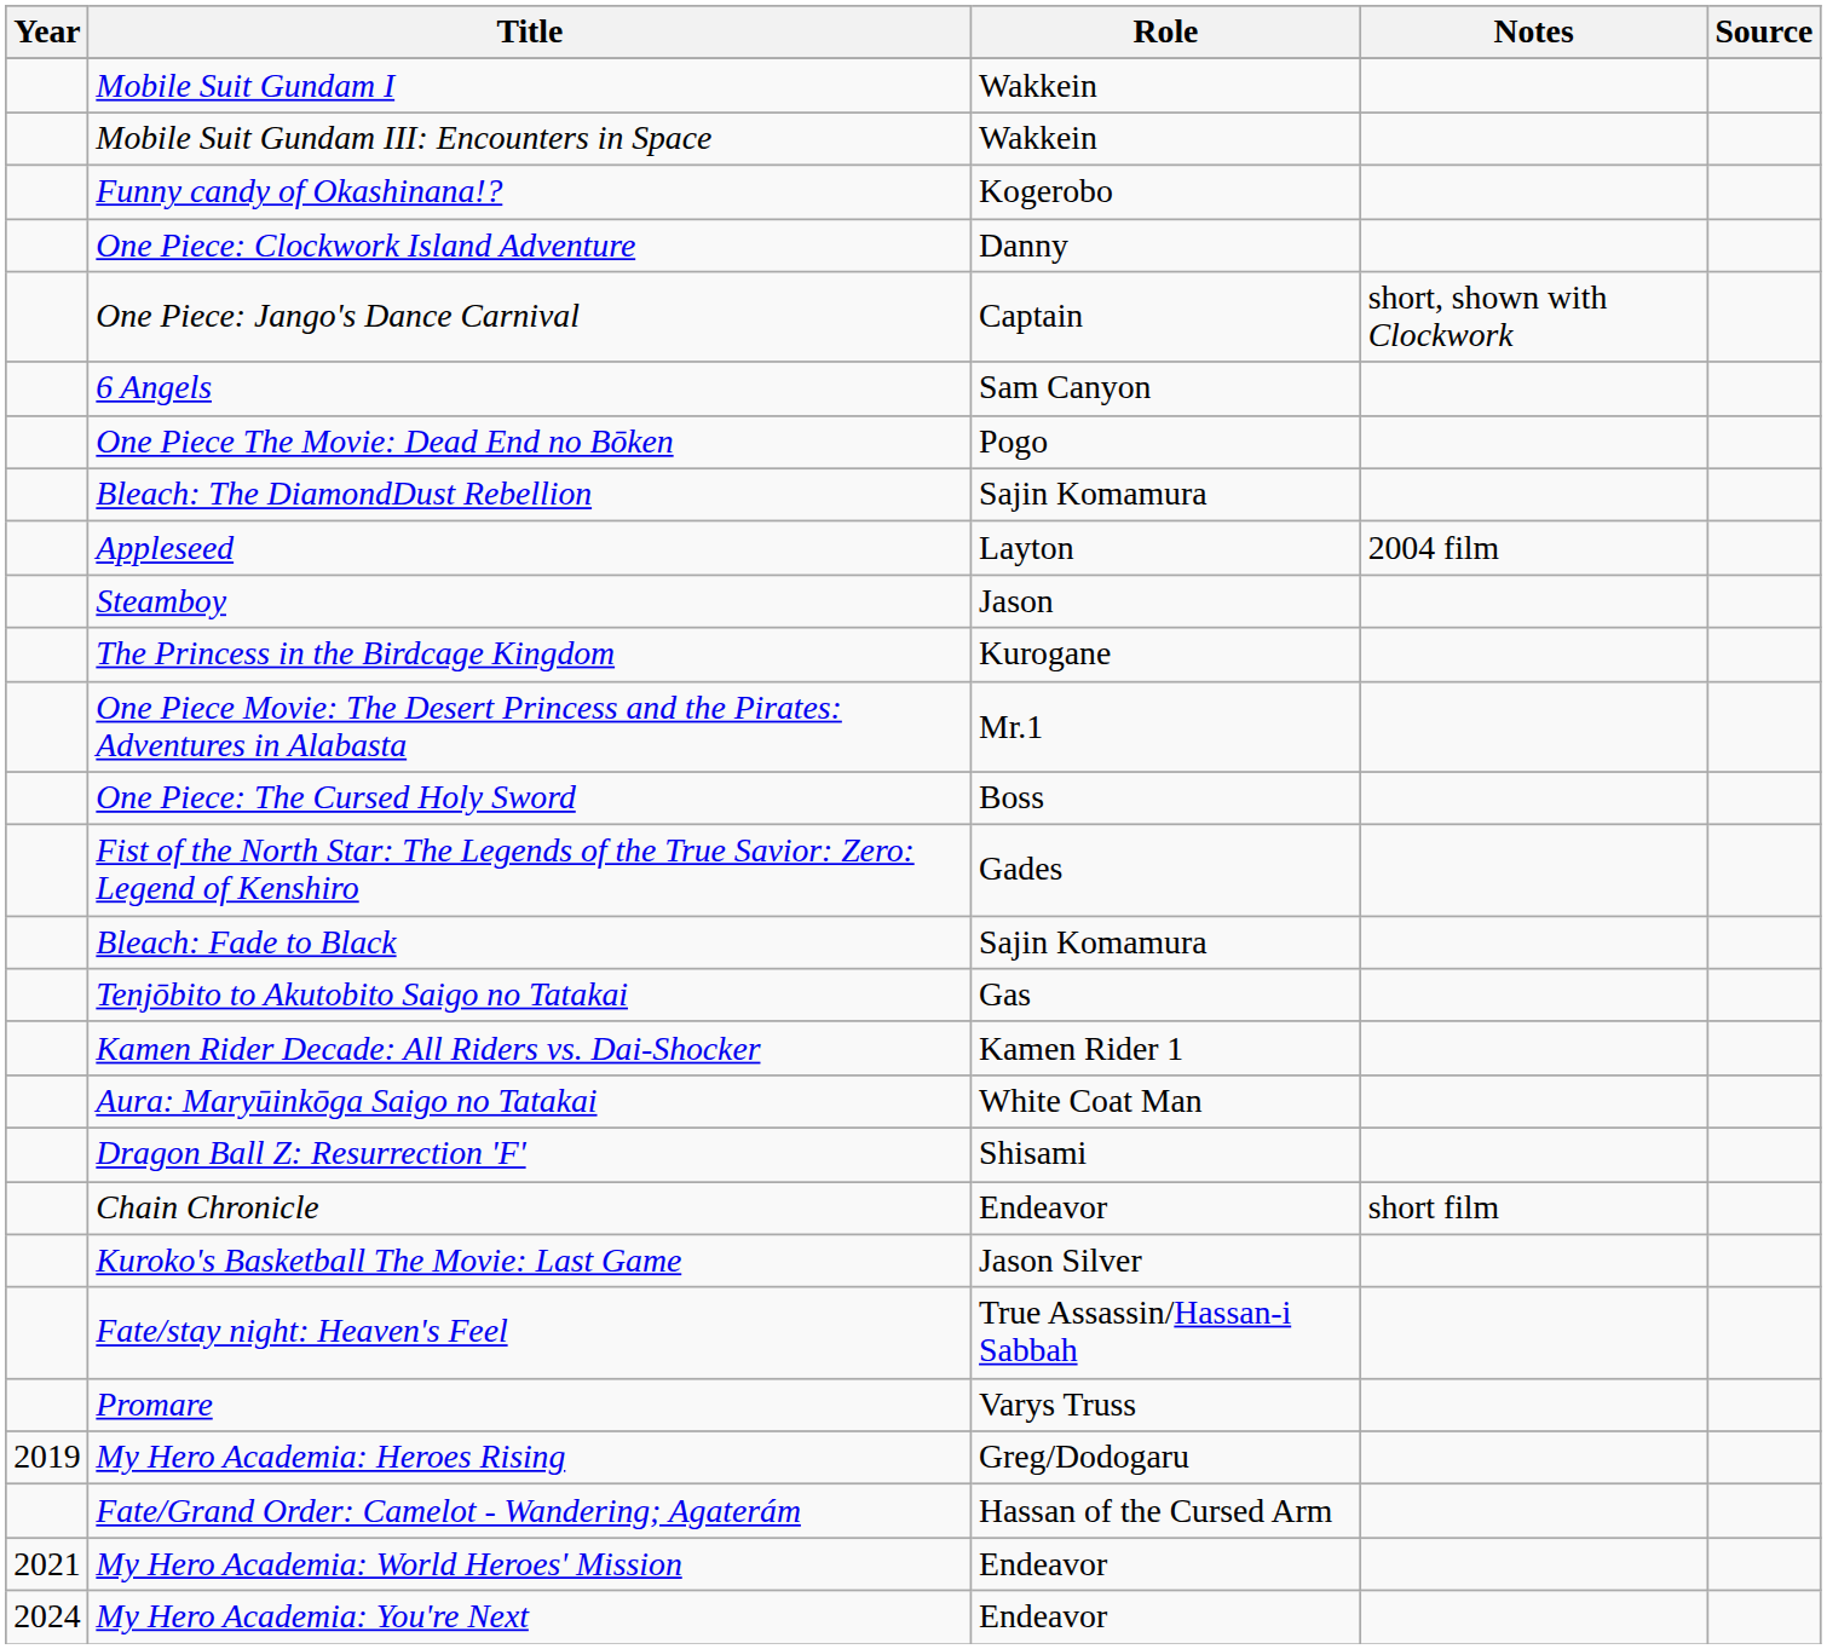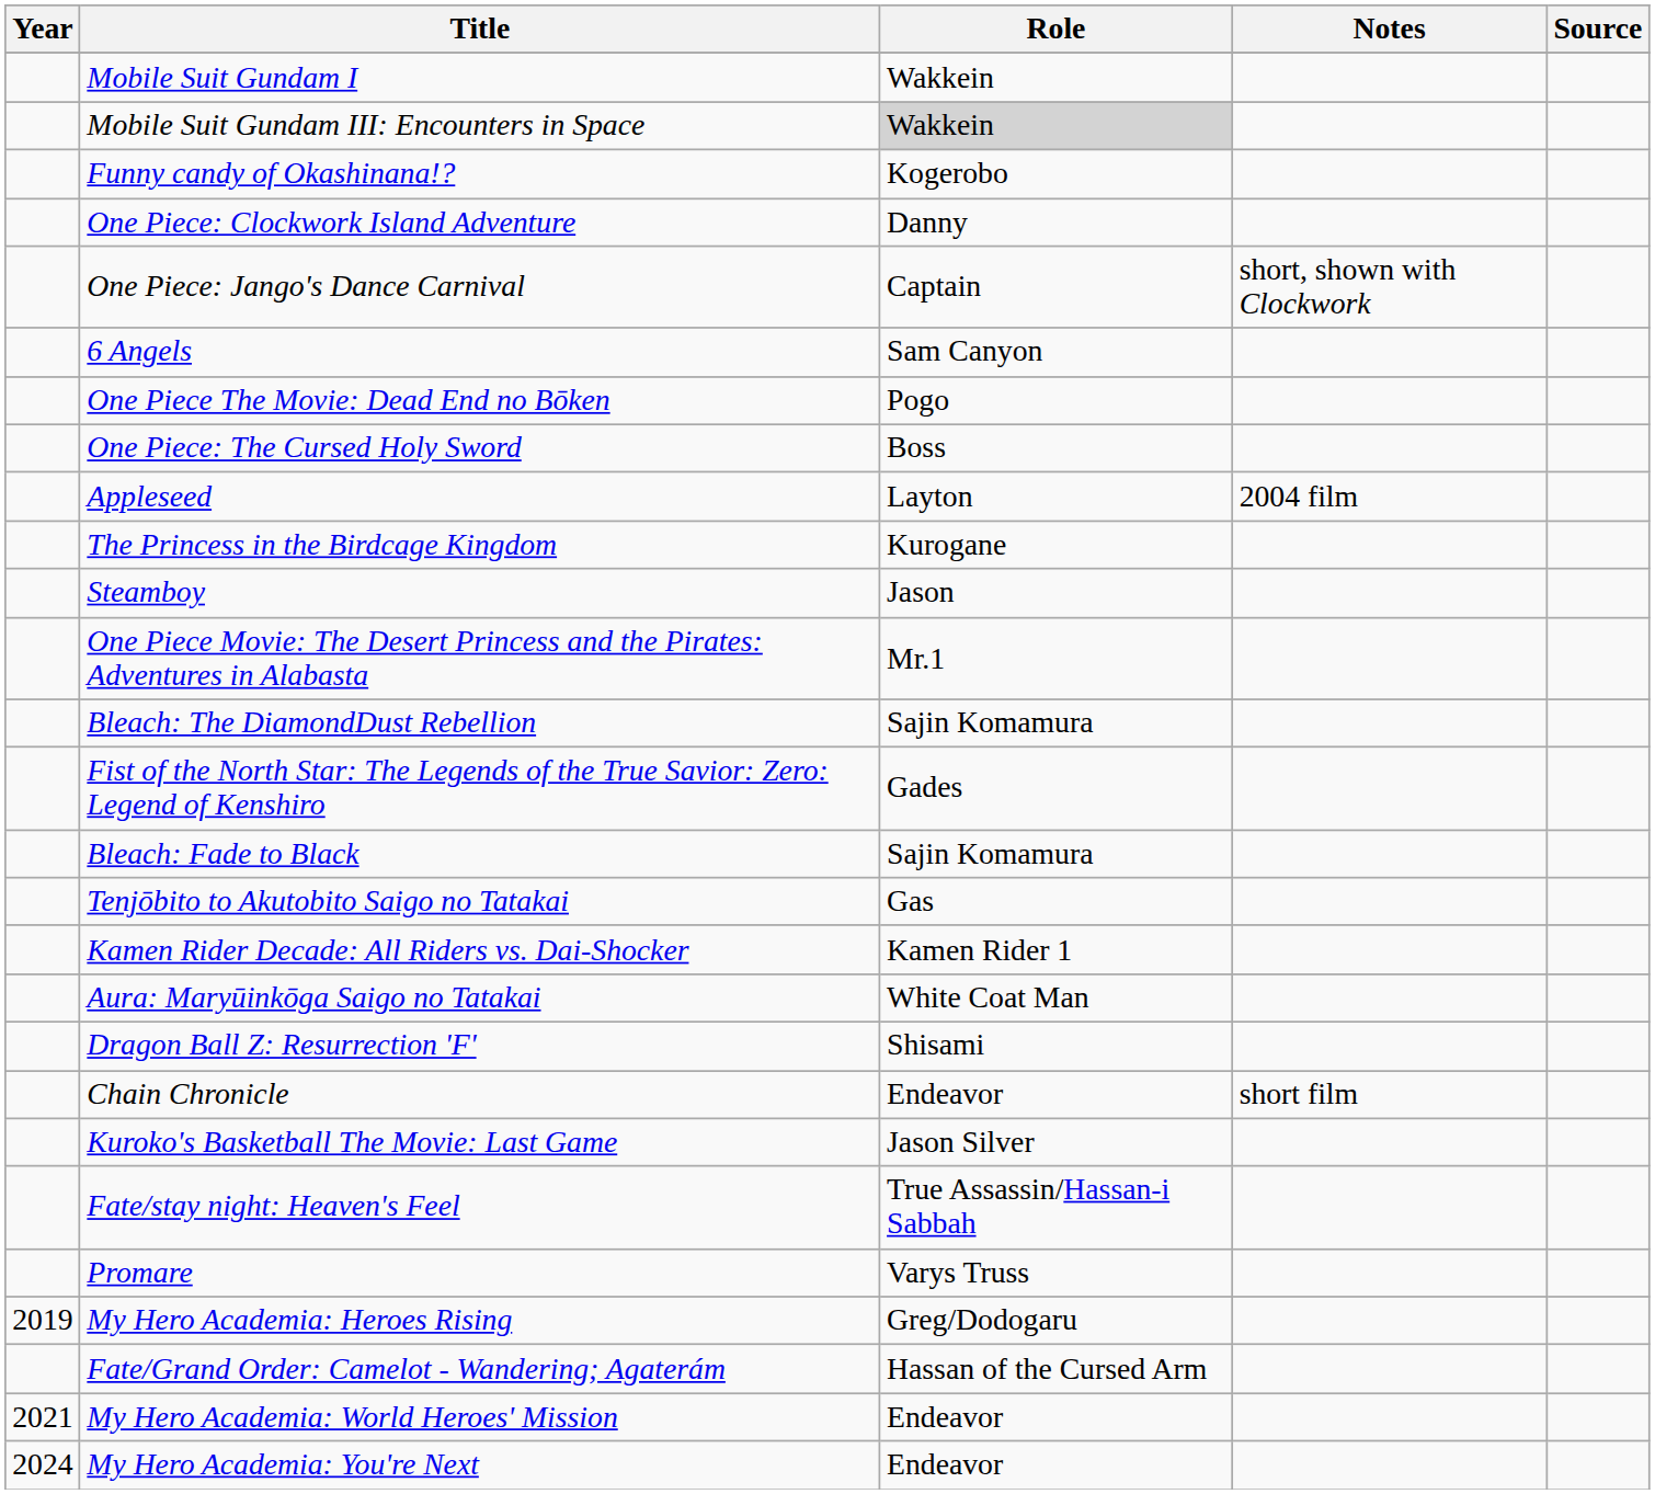 <table class="wikitable sortable plainrowheaders">
 <tr>
 <th>Year</th>
 <th>Title</th>
 <th>Role</th>
 <th class="unsortable">Notes</th>
 <th class="unsortable">Source</th>
 </tr>
 <tr>
 </tr>
 <tr>
 <td></td>
 <td><em><a href='#'>Mobile Suit Gundam I</a></em></td>
 <td>Wakkein</td>
 <td></td>
 <td></td>
 </tr>
 <tr>
 <td></td>
 <td><em>Mobile Suit Gundam III: Encounters in Space</em></td>
-<td>Wakkein</td>
+<td style="background: lightgrey;">Wakkein</td>
 <td></td>
 <td></td>
 </tr>
 <tr>
 <td></td>
 <td><em><a href='#'>Funny candy of Okashinana!?</a></em></td>
 <td>Kogerobo</td>
 <td></td>
 <td></td>
 </tr>
 <tr>
 <td></td>
 <td><em><a href='#'>One Piece: Clockwork Island Adventure</a></em></td>
 <td>Danny</td>
 <td></td>
 <td></td>
 </tr>
 <tr>
 <td></td>
 <td><em>One Piece: Jango's Dance Carnival</em></td>
 <td>Captain</td>
 <td>short, shown with <em>Clockwork</em></td>
 <td></td>
 </tr>
 <tr>
 <td></td>
 <td><em><a href='#'>6 Angels</a></em></td>
 <td>Sam Canyon</td>
 <td></td>
 <td></td>
 </tr>
 <tr>
 <td></td>
 <td><em><a href='#'>One Piece The Movie: Dead End no Bōken</a></em></td>
 <td>Pogo</td>
 <td></td>
 <td></td>
 </tr>
 <tr>
 <td></td>
-<td><em><a href='#'>Bleach: The DiamondDust Rebellion</a></em></td>
-<td>Sajin Komamura</td>
+<td><em><a href='#'>One Piece: The Cursed Holy Sword</a></em></td>
+<td>Boss</td>
 <td></td>
 <td></td>
 </tr>
 <tr>
 <td></td>
 <td><em><a href='#'>Appleseed</a></em></td>
 <td>Layton</td>
 <td>2004 film</td>
 <td></td>
 </tr>
 <tr>
 <td></td>
-<td><em><a href='#'>Steamboy</a></em></td>
-<td>Jason</td>
+<td><em><a href='#'>The Princess in the Birdcage Kingdom</a></em></td>
+<td>Kurogane</td>
 <td></td>
 <td></td>
 </tr>
 <tr>
 <td></td>
-<td><em><a href='#'>The Princess in the Birdcage Kingdom</a></em></td>
-<td>Kurogane</td>
+<td><em><a href='#'>Steamboy</a></em></td>
+<td>Jason</td>
 <td></td>
 <td></td>
 </tr>
 <tr>
 <td></td>
 <td><em><a href='#'>One Piece Movie: The Desert Princess and the Pirates: Adventures in Alabasta</a></em></td>
 <td>Mr.1</td>
 <td></td>
 <td></td>
 </tr>
 <tr>
 <td></td>
-<td><em><a href='#'>One Piece: The Cursed Holy Sword</a></em></td>
-<td>Boss</td>
+<td><em><a href='#'>Bleach: The DiamondDust Rebellion</a></em></td>
+<td>Sajin Komamura</td>
 <td></td>
 <td></td>
 </tr>
 <tr>
 <td></td>
 <td><em><a href='#'>Fist of the North Star: The Legends of the True Savior: Zero: Legend of Kenshiro</a></em></td>
 <td>Gades</td>
 <td></td>
 <td></td>
 </tr>
 <tr>
 <td></td>
 <td><em><a href='#'>Bleach: Fade to Black</a></em></td>
 <td>Sajin Komamura</td>
 <td></td>
 <td></td>
 </tr>
 <tr>
 <td></td>
 <td><em><a href='#'>Tenjōbito to Akutobito Saigo no Tatakai</a></em></td>
 <td>Gas</td>
 <td></td>
 <td></td>
 </tr>
 <tr>
 <td></td>
 <td><em><a href='#'>Kamen Rider Decade: All Riders vs. Dai-Shocker</a></em></td>
 <td>Kamen Rider 1</td>
 <td></td>
 <td></td>
 </tr>
 <tr>
 <td></td>
 <td><em><a href='#'>Aura: Maryūinkōga Saigo no Tatakai</a></em></td>
 <td>White Coat Man</td>
 <td></td>
 <td></td>
 </tr>
 <tr>
 <td></td>
 <td><em><a href='#'>Dragon Ball Z: Resurrection 'F'</a></em></td>
 <td>Shisami</td>
 <td></td>
 <td></td>
 </tr>
 <tr>
 <td></td>
 <td><em>Chain Chronicle</em></td>
 <td>Endeavor</td>
 <td>short film</td>
 <td></td>
 </tr>
 <tr>
 <td></td>
 <td><em><a href='#'>Kuroko's Basketball The Movie: Last Game</a></em></td>
 <td>Jason Silver</td>
 <td></td>
 <td></td>
 </tr>
 <tr>
 <td></td>
 <td><em><a href='#'>Fate/stay night: Heaven's Feel</a></em></td>
 <td>True Assassin/<a href='#'>Hassan-i Sabbah</a></td>
 <td></td>
 <td></td>
 </tr>
 <tr>
 <td></td>
 <td><em><a href='#'>Promare</a></em></td>
 <td>Varys Truss</td>
 <td></td>
 <td></td>
 </tr>
 <tr>
 <td>2019</td>
 <td><em><a href='#'>My Hero Academia: Heroes Rising</a></em></td>
 <td>Greg/Dodogaru</td>
 <td></td>
 <td></td>
 </tr>
 <tr>
 <td></td>
 <td><em><a href='#'>Fate/Grand Order: Camelot - Wandering; Agaterám</a></em></td>
 <td>Hassan of the Cursed Arm</td>
 <td></td>
 <td></td>
 </tr>
 <tr>
 <td>2021</td>
 <td><em><a href='#'>My Hero Academia: World Heroes' Mission</a></em></td>
 <td>Endeavor</td>
 <td></td>
 <td></td>
 </tr>
 <tr>
 <td>2024</td>
 <td><em><a href='#'>My Hero Academia: You're Next</a></em></td>
 <td>Endeavor</td>
 <td></td>
 <td></td>
 </tr>
 <tr>
 </tr>
 </table>
